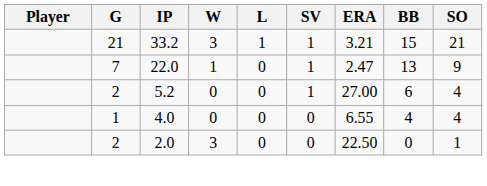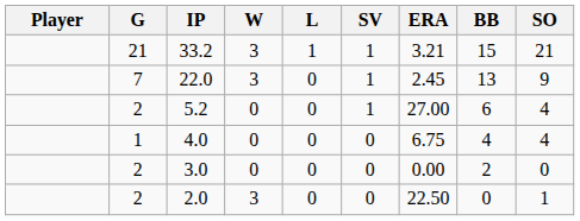 <table class="wikitable sortable">
 <tr>
 <th bgcolor="#DDDDFF" width="16%">Player</th>
 <th bgcolor="#DDDDFF" width="9%">G</th>
 <th bgcolor="#DDDDFF" width="9%">IP</th>
 <th bgcolor="#DDDDFF" width="9%">W</th>
 <th bgcolor="#DDDDFF" width="9%">L</th>
 <th bgcolor="#DDDDFF" width="9%">SV</th>
 <th bgcolor="#DDDDFF" width="9%">ERA</th>
 <th bgcolor="#DDDDFF" width="9%">BB</th>
 <th bgcolor="#DDDDFF" width="9%">SO</th>
 </tr>
 <tr align="center">
 <td></td>
 <td>21</td>
 <td>33.2</td>
 <td>3</td>
 <td>1</td>
 <td>1</td>
 <td>3.21</td>
 <td>15</td>
 <td>21</td>
 </tr>
 <tr align="center">
 <td></td>
 <td>7</td>
 <td>22.0</td>
-<td>1</td>
+<td>3</td>
 <td>0</td>
 <td>1</td>
-<td>2.47</td>
+<td>2.45</td>
 <td>13</td>
 <td>9</td>
 </tr>
 <tr align="center">
 <td></td>
 <td>2</td>
 <td>5.2</td>
 <td>0</td>
 <td>0</td>
 <td>1</td>
 <td>27.00</td>
 <td>6</td>
 <td>4</td>
 </tr>
 <tr align="center">
 <td></td>
 <td>1</td>
 <td>4.0</td>
 <td>0</td>
 <td>0</td>
 <td>0</td>
-<td>6.55</td>
+<td>6.75</td>
 <td>4</td>
 <td>4</td>
+</tr>
+<tr align="center">
+<td></td>
+<td>2</td>
+<td>3.0</td>
+<td>0</td>
+<td>0</td>
+<td>0</td>
+<td>0.00</td>
+<td>2</td>
+<td>0</td>
 </tr>
 <tr align="center">
 <td></td>
 <td>2</td>
 <td>2.0</td>
 <td>3</td>
 <td>0</td>
 <td>0</td>
 <td>22.50</td>
 <td>0</td>
 <td>1</td>
 </tr>
 </table>
